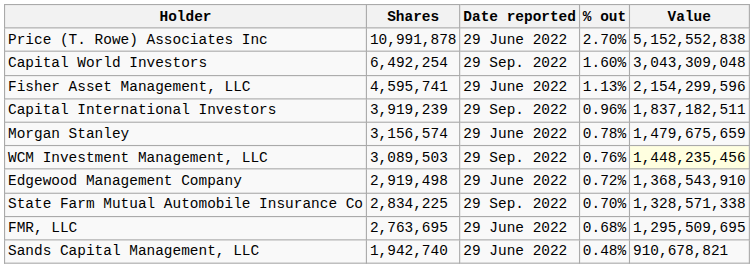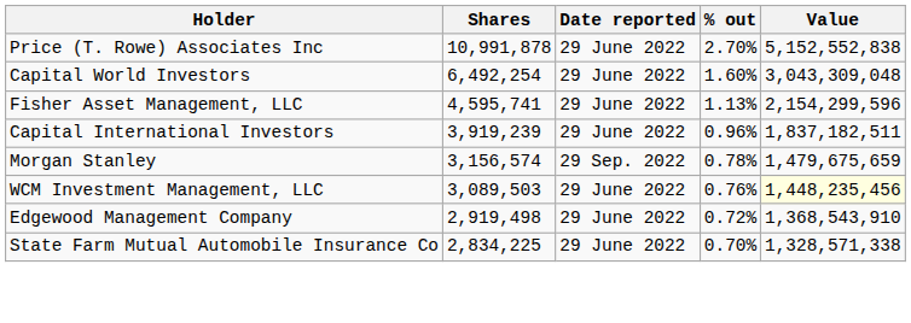 <table class="wikitable">
 <tr>
 <th>Holder</th>
 <th>Shares</th>
 <th>Date reported</th>
 <th>% out</th>
 <th>Value</th>
 </tr>
 <tr>
 <td>Price (T. Rowe) Associates Inc</td>
 <td>10,991,878</td>
 <td>29 June 2022</td>
 <td>2.70%</td>
 <td>5,152,552,838</td>
 </tr>
 <tr>
 <td>Capital World Investors</td>
 <td>6,492,254</td>
-<td>29 Sep. 2022</td>
+<td>29 June 2022</td>
 <td>1.60%</td>
 <td>3,043,309,048</td>
 </tr>
 <tr>
 <td>Fisher Asset Management, LLC</td>
 <td>4,595,741</td>
 <td>29 June 2022</td>
 <td>1.13%</td>
 <td>2,154,299,596</td>
 </tr>
 <tr>
 <td>Capital International Investors</td>
 <td>3,919,239</td>
-<td>29 Sep. 2022</td>
+<td>29 June 2022</td>
 <td>0.96%</td>
 <td>1,837,182,511</td>
 </tr>
 <tr>
 <td>Morgan Stanley</td>
 <td>3,156,574</td>
-<td>29 June 2022</td>
+<td>29 Sep. 2022</td>
 <td>0.78%</td>
 <td>1,479,675,659</td>
 </tr>
 <tr>
 <td>WCM Investment Management, LLC</td>
 <td>3,089,503</td>
-<td>29 Sep. 2022</td>
+<td>29 June 2022</td>
 <td>0.76%</td>
 <td style="background: lightyellow;">1,448,235,456</td>
 </tr>
 <tr>
 <td>Edgewood Management Company</td>
 <td>2,919,498</td>
 <td>29 June 2022</td>
 <td>0.72%</td>
 <td>1,368,543,910</td>
 </tr>
 <tr>
 <td>State Farm Mutual Automobile Insurance Co</td>
 <td>2,834,225</td>
-<td>29 Sep. 2022</td>
+<td>29 June 2022</td>
 <td>0.70%</td>
 <td>1,328,571,338</td>
 </tr>
-<tr>
-<td>FMR, LLC</td>
-<td>2,763,695</td>
-<td>29 June 2022</td>
-<td>0.68%</td>
-<td>1,295,509,695</td>
-</tr>
-<tr>
-<td>Sands Capital Management, LLC</td>
-<td>1,942,740</td>
-<td>29 June 2022</td>
-<td>0.48%</td>
-<td>910,678,821</td>
-</tr>
 </table>
